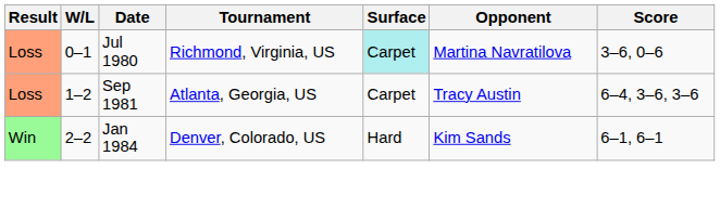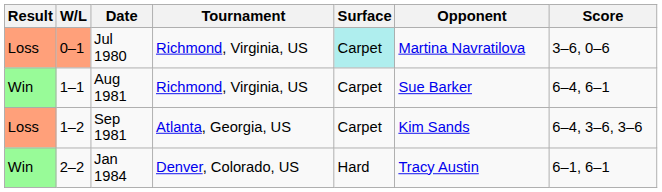 <table class="sortable wikitable">
 <tr>
 <th>Result</th>
 <th style="width:30px" class="unsortable">W/L</th>
 <th style="width:60px">Date</th>
 <th style="width:190px">Tournament</th>
 <th style="width:50px">Surface</th>
 <th style="width:160px">Opponent</th>
 <th style="width:110px" class="unsortable">Score</th>
 </tr>
 <tr>
 <td style="background:#ffa07a;">Loss</td>
-<td>0–1</td>
+<td style="background: lightsalmon;">0–1</td>
 <td>Jul 1980</td>
 <td><a href='#'>Richmond</a>, Virginia, US</td>
 <td style="background: paleturquoise;">Carpet</td>
 <td> <a href='#'>Martina Navratilova</a></td>
 <td>3–6, 0–6</td>
+</tr>
+<tr>
+<td style="background:#98fb98;">Win</td>
+<td>1–1</td>
+<td>Aug 1981</td>
+<td><a href='#'>Richmond</a>, Virginia, US</td>
+<td>Carpet</td>
+<td> <a href='#'>Sue Barker</a></td>
+<td>6–4, 6–1</td>
 </tr>
 <tr bgcolor=>
 <td style="background:#ffa07a;">Loss</td>
 <td>1–2</td>
 <td>Sep 1981</td>
 <td><a href='#'>Atlanta</a>, Georgia, US</td>
 <td>Carpet</td>
-<td> <a href='#'>Tracy Austin</a></td>
+<td> <a href='#'>Kim Sands</a></td>
 <td>6–4, 3–6, 3–6</td>
 </tr>
 <tr bgcolor=>
 <td style="background:#98fb98;">Win</td>
 <td>2–2</td>
 <td>Jan 1984</td>
 <td><a href='#'>Denver</a>, Colorado, US</td>
 <td>Hard</td>
-<td> <a href='#'>Kim Sands</a></td>
+<td> <a href='#'>Tracy Austin</a></td>
 <td>6–1, 6–1</td>
 </tr>
 </table>
